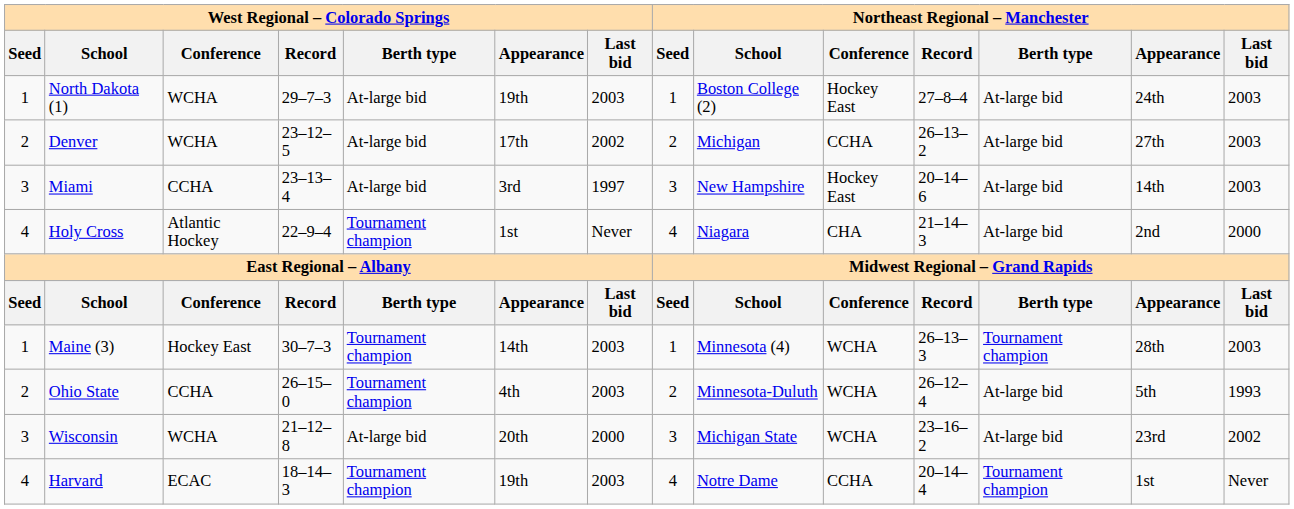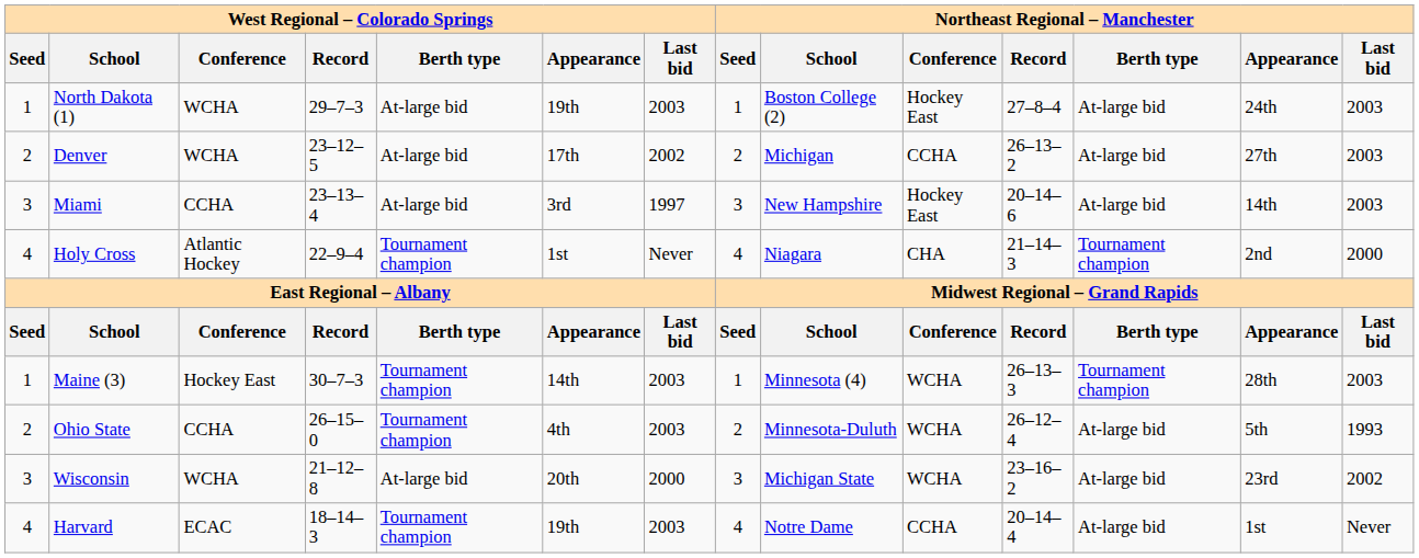 <table class="wikitable">
 <tr>
 <th colspan="7" style="background:#ffdead;">West Regional – <a href='#'>Colorado Springs</a></th>
 <th colspan="7" style="background:#ffdead;">Northeast Regional – <a href='#'>Manchester</a></th>
 </tr>
 <tr>
 <th>Seed</th>
 <th>School</th>
 <th>Conference</th>
 <th>Record</th>
 <th>Berth type</th>
 <th>Appearance</th>
 <th>Last bid</th>
 <th>Seed</th>
 <th>School</th>
 <th>Conference</th>
 <th>Record</th>
 <th>Berth type</th>
 <th>Appearance</th>
 <th>Last bid</th>
 </tr>
 <tr>
 <td align=center>1</td>
 <td><a href='#'>North Dakota</a> (1)</td>
 <td>WCHA</td>
 <td>29–7–3</td>
 <td>At-large bid</td>
 <td>19th</td>
 <td>2003</td>
 <td align=center>1</td>
 <td><a href='#'>Boston College</a> (2)</td>
 <td>Hockey East</td>
 <td>27–8–4</td>
 <td>At-large bid</td>
 <td>24th</td>
 <td>2003</td>
 </tr>
 <tr>
 <td align=center>2</td>
 <td><a href='#'>Denver</a></td>
 <td>WCHA</td>
 <td>23–12–5</td>
 <td>At-large bid</td>
 <td>17th</td>
 <td>2002</td>
 <td align=center>2</td>
 <td><a href='#'>Michigan</a></td>
 <td>CCHA</td>
 <td>26–13–2</td>
 <td>At-large bid</td>
 <td>27th</td>
 <td>2003</td>
 </tr>
 <tr>
 <td align=center>3</td>
 <td><a href='#'>Miami</a></td>
 <td>CCHA</td>
 <td>23–13–4</td>
 <td>At-large bid</td>
 <td>3rd</td>
 <td>1997</td>
 <td align=center>3</td>
 <td><a href='#'>New Hampshire</a></td>
 <td>Hockey East</td>
 <td>20–14–6</td>
 <td>At-large bid</td>
 <td>14th</td>
 <td>2003</td>
 </tr>
 <tr>
 <td align=center>4</td>
 <td><a href='#'>Holy Cross</a></td>
 <td>Atlantic Hockey</td>
 <td>22–9–4</td>
 <td><a href='#'>Tournament champion</a></td>
 <td>1st</td>
 <td>Never</td>
 <td align=center>4</td>
 <td><a href='#'>Niagara</a></td>
 <td>CHA</td>
 <td>21–14–3</td>
-<td>At-large bid</td>
+<td><a href='#'>Tournament champion</a></td>
 <td>2nd</td>
 <td>2000</td>
 </tr>
 <tr>
 <th colspan="7" style="background:#ffdead;">East Regional – <a href='#'>Albany</a></th>
 <th colspan="7" style="background:#ffdead;">Midwest Regional – <a href='#'>Grand Rapids</a></th>
 </tr>
 <tr>
 <th>Seed</th>
 <th>School</th>
 <th>Conference</th>
 <th>Record</th>
 <th>Berth type</th>
 <th>Appearance</th>
 <th>Last bid</th>
 <th>Seed</th>
 <th>School</th>
 <th>Conference</th>
 <th>Record</th>
 <th>Berth type</th>
 <th>Appearance</th>
 <th>Last bid</th>
 </tr>
 <tr>
 <td align=center>1</td>
 <td><a href='#'>Maine</a> (3)</td>
 <td>Hockey East</td>
 <td>30–7–3</td>
 <td><a href='#'>Tournament champion</a></td>
 <td>14th</td>
 <td>2003</td>
 <td align=center>1</td>
 <td><a href='#'>Minnesota</a> (4)</td>
 <td>WCHA</td>
 <td>26–13–3</td>
 <td><a href='#'>Tournament champion</a></td>
 <td>28th</td>
 <td>2003</td>
 </tr>
 <tr>
 <td align=center>2</td>
 <td><a href='#'>Ohio State</a></td>
 <td>CCHA</td>
 <td>26–15–0</td>
 <td><a href='#'>Tournament champion</a></td>
 <td>4th</td>
 <td>2003</td>
 <td align=center>2</td>
 <td><a href='#'>Minnesota-Duluth</a></td>
 <td>WCHA</td>
 <td>26–12–4</td>
 <td>At-large bid</td>
 <td>5th</td>
 <td>1993</td>
 </tr>
 <tr>
 <td align=center>3</td>
 <td><a href='#'>Wisconsin</a></td>
 <td>WCHA</td>
 <td>21–12–8</td>
 <td>At-large bid</td>
 <td>20th</td>
 <td>2000</td>
 <td align=center>3</td>
 <td><a href='#'>Michigan State</a></td>
 <td>WCHA</td>
 <td>23–16–2</td>
 <td>At-large bid</td>
 <td>23rd</td>
 <td>2002</td>
 </tr>
 <tr>
 <td align=center>4</td>
 <td><a href='#'>Harvard</a></td>
 <td>ECAC</td>
 <td>18–14–3</td>
 <td><a href='#'>Tournament champion</a></td>
 <td>19th</td>
 <td>2003</td>
 <td align=center>4</td>
 <td><a href='#'>Notre Dame</a></td>
 <td>CCHA</td>
 <td>20–14–4</td>
-<td><a href='#'>Tournament champion</a></td>
+<td>At-large bid</td>
 <td>1st</td>
 <td>Never</td>
 </tr>
 </table>
